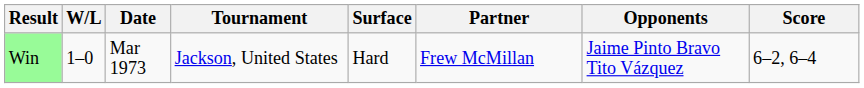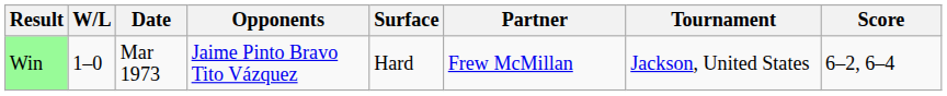 <table class="sortable wikitable">
 <tr>
 <th style="width:40px">Result</th>
 <th style="width:30px" class="unsortable">W/L</th>
 <th style="width:50px">Date</th>
-<th style="width:150px">Tournament</th>
+<th style="width:140px">Opponents</th>
 <th style="width:50px">Surface</th>
 <th style="width:140px">Partner</th>
-<th style="width:140px">Opponents</th>
+<th style="width:150px">Tournament</th>
 <th style="width:90px" class="unsortable">Score</th>
 </tr>
 <tr>
 <td style="background:#98fb98;">Win</td>
 <td>1–0</td>
 <td>Mar 1973</td>
-<td><a href='#'>Jackson</a>, United States</td>
+<td> <a href='#'>Jaime Pinto Bravo</a><br> <a href='#'>Tito Vázquez</a></td>
 <td>Hard</td>
 <td> <a href='#'>Frew McMillan</a></td>
-<td> <a href='#'>Jaime Pinto Bravo</a><br> <a href='#'>Tito Vázquez</a></td>
+<td><a href='#'>Jackson</a>, United States</td>
 <td>6–2, 6–4</td>
 </tr>
 </table>
